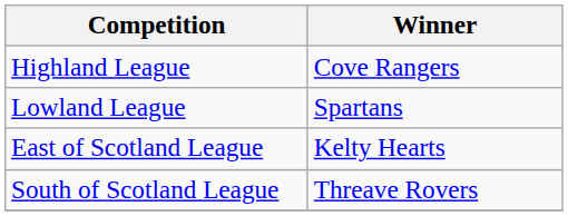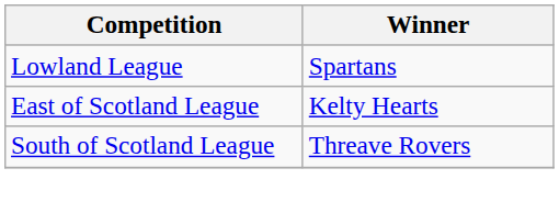 <table class="wikitable">
 <tr>
 <th width=180>Competition</th>
 <th width=150>Winner</th>
-</tr>
-<tr>
-<td><a href='#'>Highland League</a></td>
-<td><a href='#'>Cove Rangers</a></td>
 </tr>
 <tr>
 <td><a href='#'>Lowland League</a></td>
 <td><a href='#'>Spartans</a></td>
 </tr>
 <tr>
 <td><a href='#'>East of Scotland League</a></td>
 <td><a href='#'>Kelty Hearts</a></td>
 </tr>
 <tr>
 <td><a href='#'>South of Scotland League</a></td>
 <td><a href='#'>Threave Rovers</a></td>
 </tr>
 <tr>
 </tr>
 </table>
